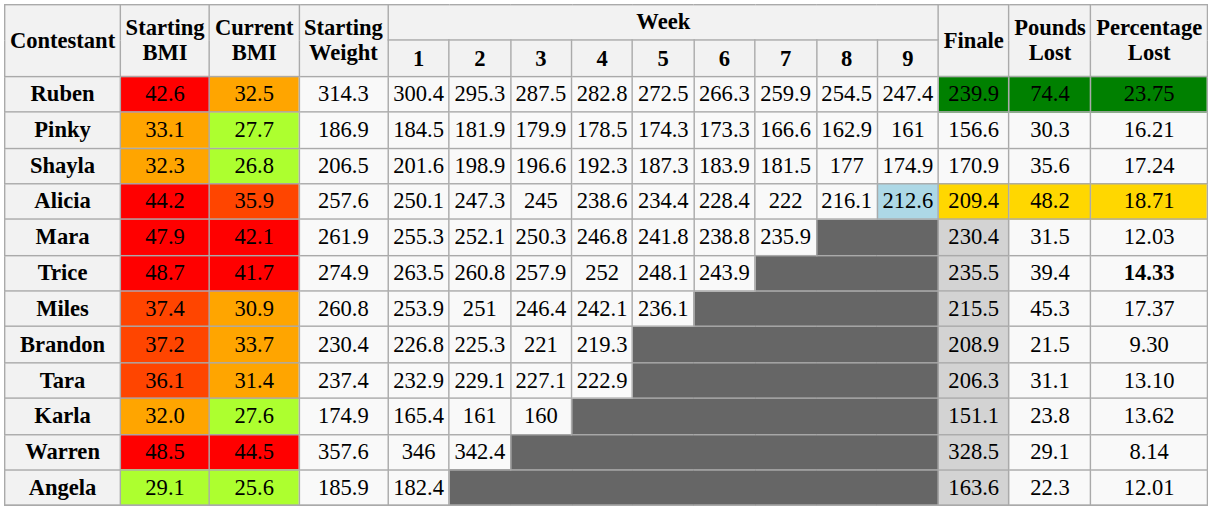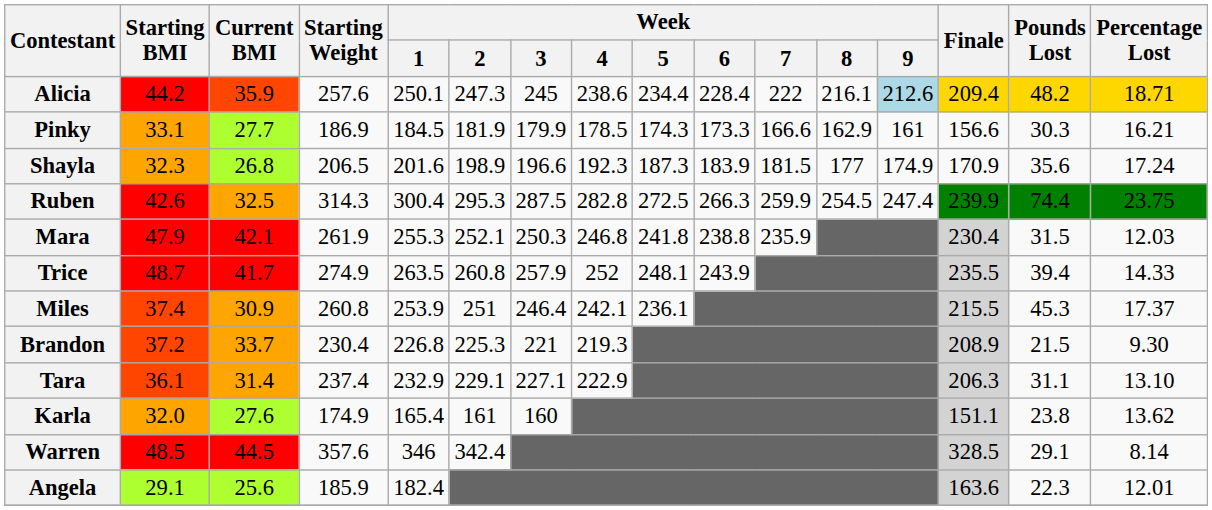 <table class="wikitable" style="text-align:center" align="center">
 <tr>
 <th rowspan=2>Contestant</th>
 <th rowspan=2>Starting<br>BMI</th>
 <th rowspan=2>Current<br>BMI</th>
 <th rowspan=2>Starting<br>Weight</th>
 <th colspan=9>Week</th>
 <th rowspan=2>Finale</th>
 <th rowspan=2>Pounds<br>Lost</th>
 <th rowspan=2>Percentage<br>Lost</th>
 </tr>
 <tr>
 <th>1</th>
 <th>2</th>
 <th>3</th>
 <th>4</th>
 <th>5</th>
 <th>6</th>
 <th>7</th>
 <th>8</th>
 <th>9</th>
 </tr>
 <tr>
-<th>Ruben</th>
-<td bgcolor=red>42.6</td>
-<td bgcolor=orange>32.5</td>
-<td>314.3</td>
-<td>300.4</td>
-<td>295.3</td>
-<td>287.5</td>
-<td>282.8</td>
-<td>272.5</td>
-<td>266.3</td>
-<td>259.9</td>
-<td>254.5</td>
-<td>247.4</td>
-<td bgcolor="green">239.9</td>
-<td bgcolor="green">74.4</td>
-<td bgcolor="green">23.75</td>
+<th>Alicia</th>
+<td bgcolor=red>44.2</td>
+<td bgcolor=#FF4500>35.9</td>
+<td>257.6</td>
+<td>250.1</td>
+<td>247.3</td>
+<td>245</td>
+<td>238.6</td>
+<td>234.4</td>
+<td>228.4</td>
+<td>222</td>
+<td>216.1</td>
+<td bgcolor="lightblue">212.6</td>
+<td bgcolor="gold">209.4</td>
+<td bgcolor="gold">48.2</td>
+<td bgcolor="gold">18.71</td>
 </tr>
 <tr>
 <th>Pinky</th>
 <td bgcolor=orange>33.1</td>
 <td bgcolor=greenyellow>27.7</td>
 <td>186.9</td>
 <td>184.5</td>
 <td>181.9</td>
 <td>179.9</td>
 <td>178.5</td>
 <td>174.3</td>
 <td>173.3</td>
 <td>166.6</td>
 <td>162.9</td>
 <td>161</td>
 <td>156.6</td>
 <td>30.3</td>
 <td>16.21</td>
 </tr>
 <tr>
 <th>Shayla</th>
 <td bgcolor=orange>32.3</td>
 <td bgcolor=greenyellow>26.8</td>
 <td>206.5</td>
 <td>201.6</td>
 <td>198.9</td>
 <td>196.6</td>
 <td>192.3</td>
 <td>187.3</td>
 <td>183.9</td>
 <td>181.5</td>
 <td>177</td>
 <td>174.9</td>
 <td>170.9</td>
 <td>35.6</td>
 <td>17.24</td>
 </tr>
 <tr>
-<th>Alicia</th>
-<td bgcolor=red>44.2</td>
-<td bgcolor=#FF4500>35.9</td>
-<td>257.6</td>
-<td>250.1</td>
-<td>247.3</td>
-<td>245</td>
-<td>238.6</td>
-<td>234.4</td>
-<td>228.4</td>
-<td>222</td>
-<td>216.1</td>
-<td bgcolor="lightblue">212.6</td>
-<td bgcolor="gold">209.4</td>
-<td bgcolor="gold">48.2</td>
-<td bgcolor="gold">18.71</td>
+<th>Ruben</th>
+<td bgcolor=red>42.6</td>
+<td bgcolor=orange>32.5</td>
+<td>314.3</td>
+<td>300.4</td>
+<td>295.3</td>
+<td>287.5</td>
+<td>282.8</td>
+<td>272.5</td>
+<td>266.3</td>
+<td>259.9</td>
+<td>254.5</td>
+<td>247.4</td>
+<td bgcolor="green">239.9</td>
+<td bgcolor="green">74.4</td>
+<td bgcolor="green">23.75</td>
 </tr>
 <tr>
 <th>Mara</th>
 <td bgcolor=red>47.9</td>
 <td bgcolor=red>42.1</td>
 <td>261.9</td>
 <td>255.3</td>
 <td>252.1</td>
 <td>250.3</td>
 <td>246.8</td>
 <td>241.8</td>
 <td>238.8</td>
 <td>235.9</td>
 <td bgcolor="#666666" colspan="2"></td>
 <td bgcolor="lightgrey">230.4</td>
 <td>31.5</td>
 <td>12.03</td>
 </tr>
 <tr>
 <th>Trice</th>
 <td bgcolor=red>48.7</td>
 <td bgcolor=red>41.7</td>
 <td>274.9</td>
 <td>263.5</td>
 <td>260.8</td>
 <td>257.9</td>
 <td>252</td>
 <td>248.1</td>
 <td>243.9</td>
 <td bgcolor="666666" colspan="3"></td>
 <td bgcolor="lightgrey">235.5</td>
 <td>39.4</td>
-<td><strong>14.33</strong></td>
+<td>14.33</td>
 </tr>
 <tr>
 <th>Miles</th>
 <td bgcolor=#FF4500>37.4</td>
 <td bgcolor=orange>30.9</td>
 <td>260.8</td>
 <td>253.9</td>
 <td>251</td>
 <td>246.4</td>
 <td>242.1</td>
 <td>236.1</td>
 <td colspan="4" bgcolor="666666"></td>
 <td bgcolor="lightgrey">215.5</td>
 <td>45.3</td>
 <td>17.37</td>
 </tr>
 <tr>
 <th>Brandon</th>
 <td bgcolor=#FF4500>37.2</td>
 <td bgcolor=orange>33.7</td>
 <td>230.4</td>
 <td>226.8</td>
 <td>225.3</td>
 <td>221</td>
 <td>219.3</td>
 <td colspan="5" bgcolor="666666"></td>
 <td bgcolor="lightgrey">208.9</td>
 <td>21.5</td>
 <td>9.30</td>
 </tr>
 <tr>
 <th>Tara</th>
 <td bgcolor=#FF4500>36.1</td>
 <td bgcolor=orange>31.4</td>
 <td>237.4</td>
 <td>232.9</td>
 <td>229.1</td>
 <td>227.1</td>
 <td>222.9</td>
 <td colspan="5" bgcolor="666666"></td>
 <td bgcolor="lightgrey">206.3</td>
 <td>31.1</td>
 <td>13.10</td>
 </tr>
 <tr>
 <th>Karla</th>
 <td bgcolor=orange>32.0</td>
 <td bgcolor=greenyellow>27.6</td>
 <td>174.9</td>
 <td>165.4</td>
 <td>161</td>
 <td>160</td>
 <td colspan="6" bgcolor="666666"></td>
 <td bgcolor="lightgrey">151.1</td>
 <td>23.8</td>
 <td>13.62</td>
 </tr>
 <tr>
 <th>Warren</th>
 <td bgcolor=red>48.5</td>
 <td bgcolor=red>44.5</td>
 <td>357.6</td>
 <td>346</td>
 <td>342.4</td>
 <td colspan="7" bgcolor="666666"></td>
 <td bgcolor="lightgrey">328.5</td>
 <td>29.1</td>
 <td>8.14</td>
 </tr>
 <tr>
 <th>Angela</th>
 <td bgcolor=greenyellow>29.1</td>
 <td bgcolor=greenyellow>25.6</td>
 <td>185.9</td>
 <td>182.4</td>
 <td colspan="8" bgcolor="666666"></td>
 <td bgcolor="lightgrey">163.6</td>
 <td>22.3</td>
 <td>12.01</td>
 </tr>
 <tr>
 </tr>
 </table>
